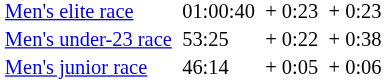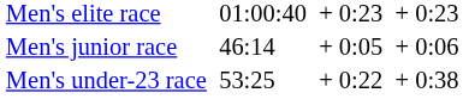 <table>
 <tr>
 <td><a href='#'>Men's elite race</a> <br></td>
 <td></td>
 <td>01:00:40</td>
 <td></td>
 <td>+ 0:23</td>
 <td></td>
 <td>+ 0:23</td>
 </tr>
 <tr>
+<td><a href='#'>Men's junior race</a> <br></td>
+<td></td>
+<td>46:14</td>
+<td></td>
+<td>+ 0:05</td>
+<td></td>
+<td>+ 0:06</td>
+</tr>
+<tr>
 <td><a href='#'>Men's under-23 race</a> <br></td>
 <td></td>
 <td>53:25</td>
 <td></td>
 <td>+ 0:22</td>
 <td></td>
 <td>+ 0:38</td>
 </tr>
-<tr>
-<td><a href='#'>Men's junior race</a> <br></td>
-<td></td>
-<td>46:14</td>
-<td></td>
-<td>+ 0:05</td>
-<td></td>
-<td>+ 0:06</td>
-</tr>
 </table>
